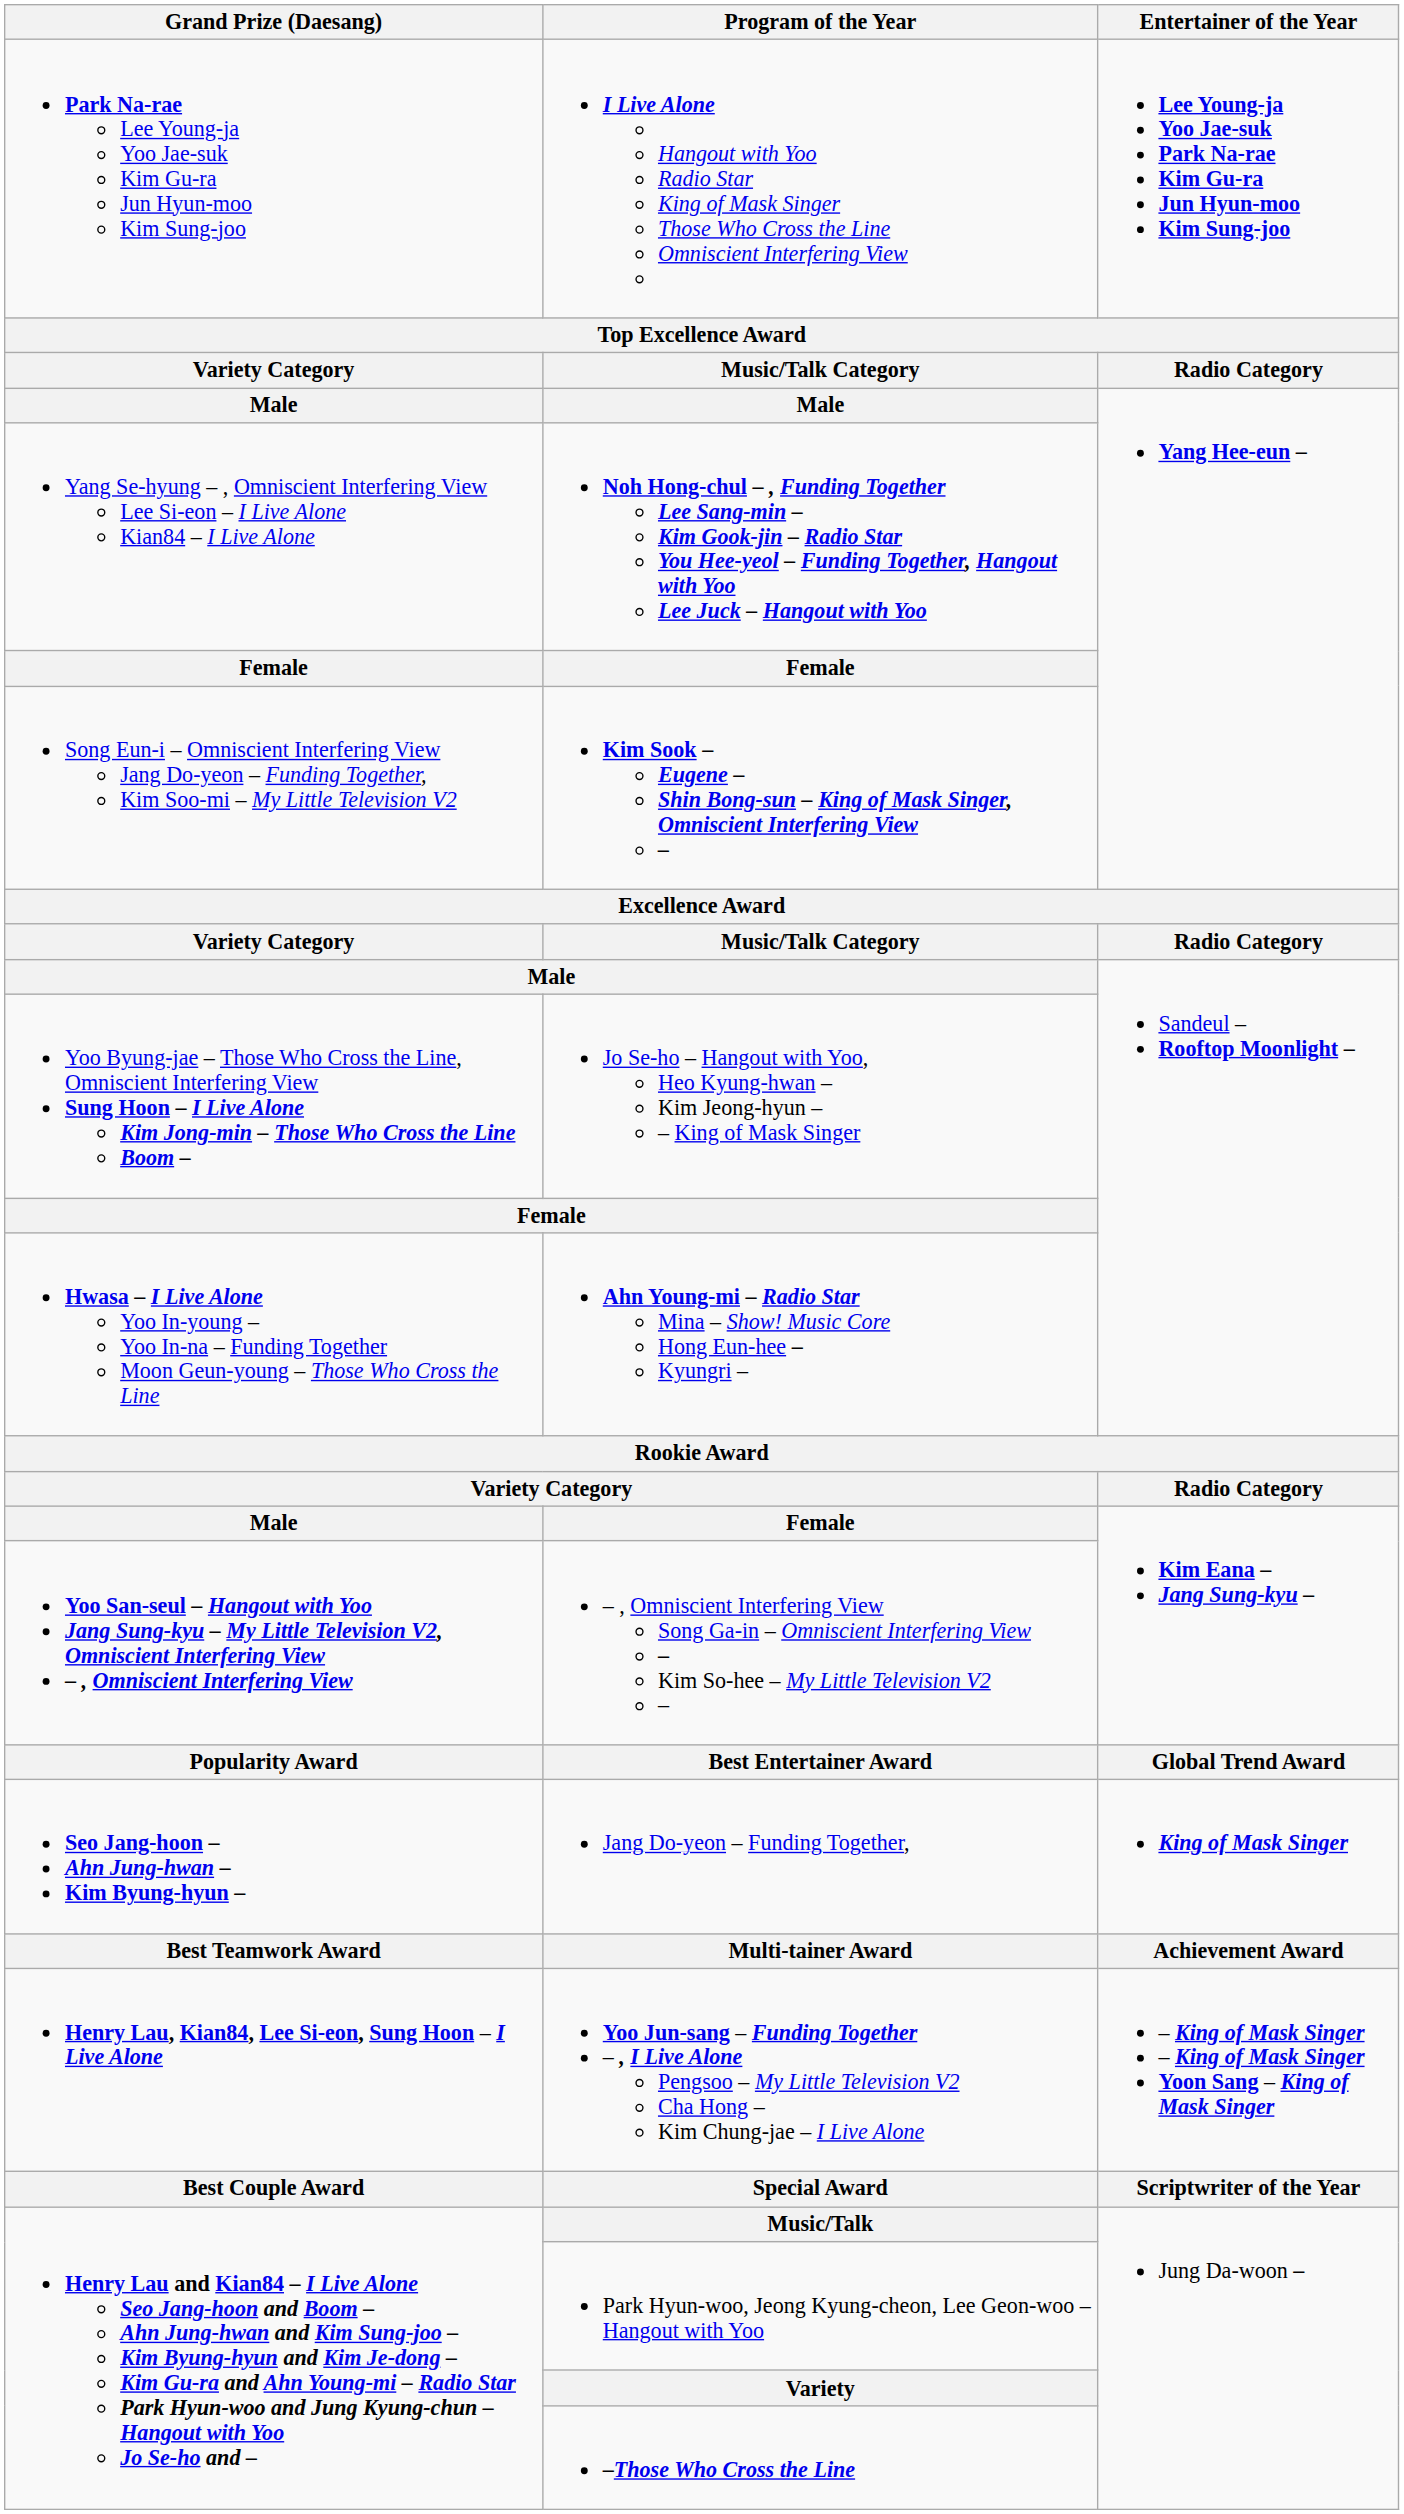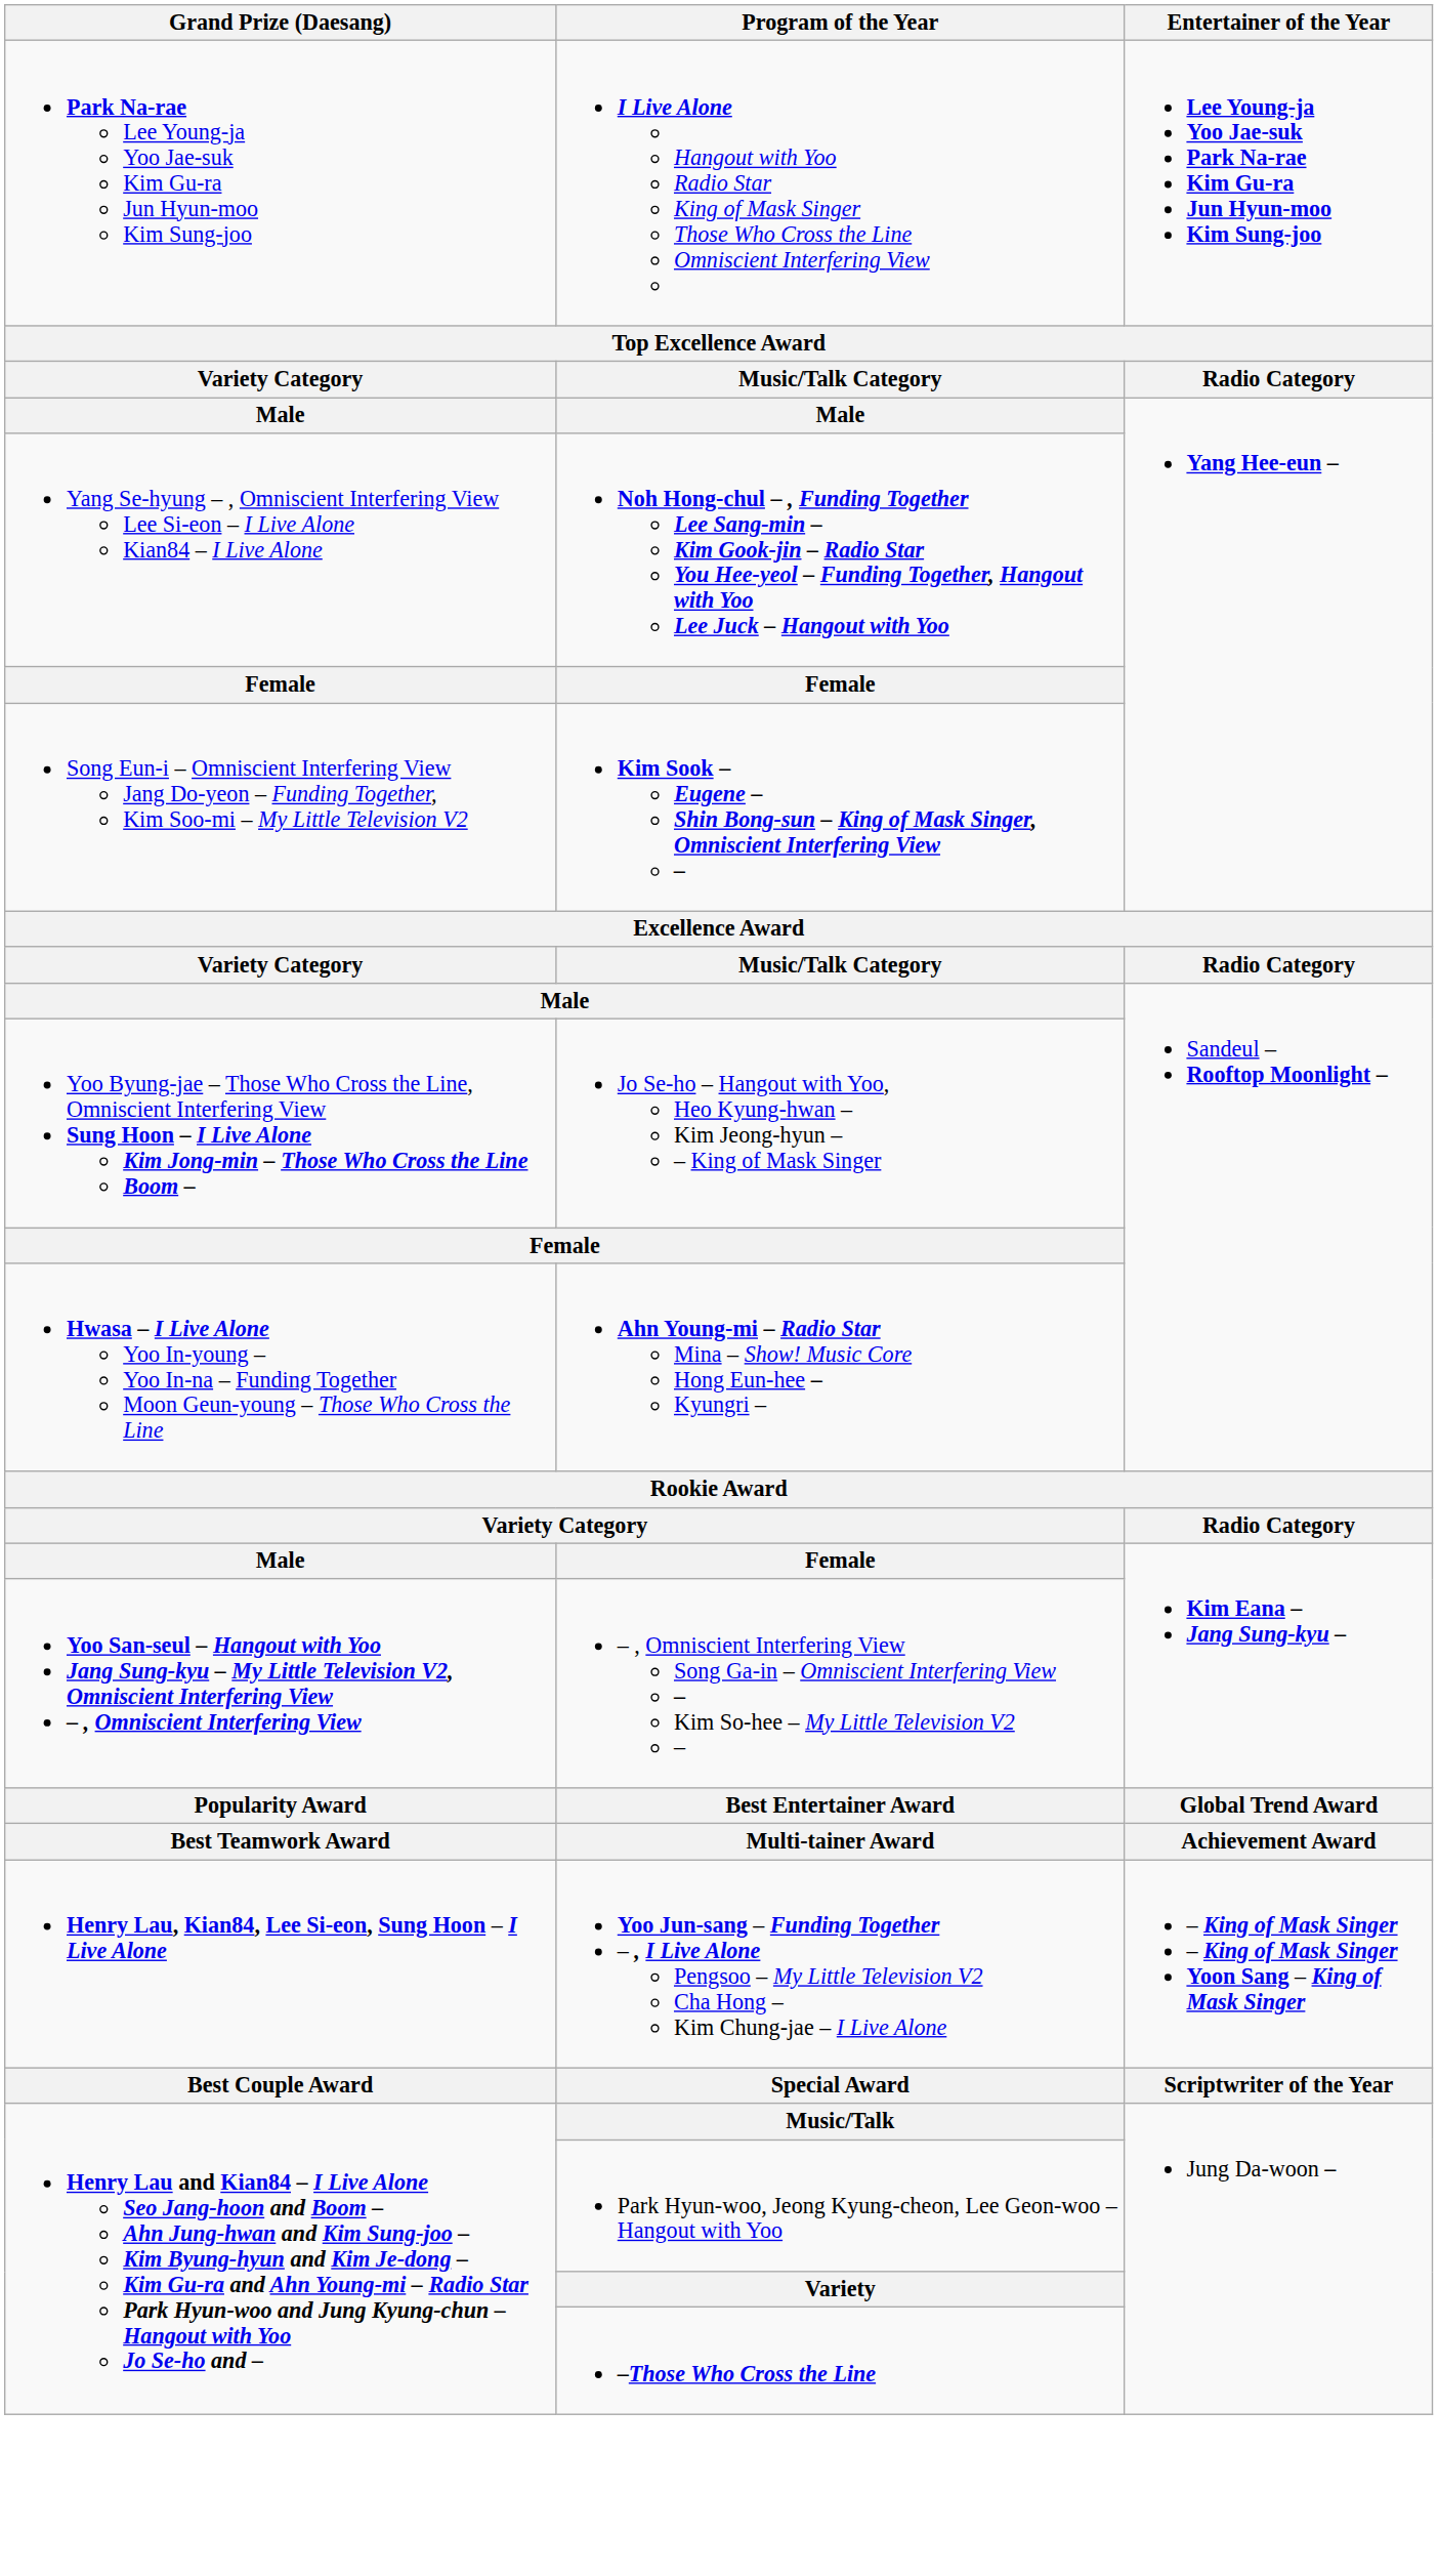 <table class="wikitable" style="width:80%;">
 <tr>
 <th>Grand Prize (Daesang)</th>
 <th>Program of the Year</th>
 <th>Entertainer of the Year</th>
 </tr>
 <tr>
 <td valign="top"><br><ul><li><strong><a href='#'>Park Na-rae</a></strong><ul><li><a href='#'>Lee Young-ja</a></li><li><a href='#'>Yoo Jae-suk</a></li><li><a href='#'>Kim Gu-ra</a></li><li><a href='#'>Jun Hyun-moo</a></li><li><a href='#'>Kim Sung-joo</a></li></ul></li></ul></td>
 <td valign="top"><br><ul><li><strong><em><a href='#'>I Live Alone</a></em></strong><ul><li><em></em></li><li><em><a href='#'>Hangout with Yoo</a></em></li><li><em><a href='#'>Radio Star</a></em></li><li><em><a href='#'>King of Mask Singer</a></em></li><li><em><a href='#'>Those Who Cross the Line</a></em></li><li><em><a href='#'>Omniscient Interfering View</a></em></li><li><em></em></li></ul></li></ul></td>
 <td valign="top"><br><ul><li><strong><a href='#'>Lee Young-ja</a></strong></li><li><strong><a href='#'>Yoo Jae-suk</a></strong></li><li><strong><a href='#'>Park Na-rae</a></strong></li><li><strong><a href='#'>Kim Gu-ra</a></strong></li><li><strong><a href='#'>Jun Hyun-moo</a></strong></li><li><strong><a href='#'>Kim Sung-joo</a></strong></li></ul></td>
 </tr>
 <tr>
 <th colspan=3>Top Excellence Award</th>
 </tr>
 <tr>
 <th>Variety Category</th>
 <th>Music/Talk Category</th>
 <th>Radio Category</th>
 </tr>
 <tr>
 <th>Male</th>
 <th valign="top">Male</th>
 <td rowspan=4 valign="top"><br><ul><li><strong><a href='#'>Yang Hee-eun</a> – <em><strong><em></li></ul></td>
 </tr>
 <tr>
 <td valign="top"><br><ul><li></strong><a href='#'>Yang Se-hyung</a> – </em>, <a href='#'>Omniscient Interfering View</a></em></strong><ul><li><a href='#'>Lee Si-eon</a> – <a href='#'><em>I Live Alone</em></a></li><li><a href='#'>Kian84</a> – <a href='#'><em>I Live Alone</em></a></li></ul></li></ul></td>
 <td><br><ul><li><strong><a href='#'>Noh Hong-chul</a> – <em>, <a href='#'>Funding Together</a><strong><em><ul><li><a href='#'>Lee Sang-min</a> – </em><em></li><li><a href='#'>Kim Gook-jin</a> – <a href='#'></em>Radio Star<em></a></li><li><a href='#'>You Hee-yeol</a> – </em><a href='#'>Funding Together</a>, <a href='#'>Hangout with Yoo</a><em></li><li><a href='#'>Lee Juck</a> – </em><a href='#'>Hangout with Yoo</a><em></li></ul></li></ul></td>
 </tr>
 <tr>
 <th>Female</th>
 <th>Female</th>
 </tr>
 <tr>
 <td valign="top"><br><ul><li></strong><a href='#'>Song Eun-i</a> – </em><a href='#'>Omniscient Interfering View</a></em></strong><ul><li><a href='#'>Jang Do-yeon</a> – <em><a href='#'>Funding Together</a>, </em></li><li><a href='#'>Kim Soo-mi</a> – <em><a href='#'>My Little Television V2</a></em></li></ul></li></ul></td>
 <td><br><ul><li><strong><a href='#'>Kim Sook</a> – <em><strong><em><ul><li><a href='#'>Eugene</a> – </em><em></li><li><a href='#'>Shin Bong-sun</a> – </em><a href='#'>King of Mask Singer</a><em>, </em><a href='#'>Omniscient Interfering View</a><em></li><li> – </em><em></li></ul></li></ul></td>
 </tr>
 <tr>
 <th colspan=3>Excellence Award</th>
 </tr>
 <tr>
 <th>Variety Category</th>
 <th>Music/Talk Category</th>
 <th>Radio Category</th>
 </tr>
 <tr>
 <th colspan=2>Male</th>
 <td rowspan="4" valign="top"><br><ul><li></strong><a href='#'>Sandeul</a> – </em></em></strong></li><li><strong><a href='#'>Rooftop Moonlight</a> – <em><strong><em></li></ul></td>
 </tr>
 <tr>
 <td valign="top"><br><ul><li></strong><a href='#'>Yoo Byung-jae</a> – </em><a href='#'>Those Who Cross the Line</a>, <a href='#'>Omniscient Interfering View</a></em></strong></li><li><strong><a href='#'>Sung Hoon</a> – <em><a href='#'>I Live Alone</a><strong><em><ul><li><a href='#'>Kim Jong-min</a> – </em><a href='#'>Those Who Cross the Line</a><em></li><li><a href='#'>Boom</a> – </em><em></li></ul></li></ul></td>
 <td valign="top"><br><ul><li></strong><a href='#'>Jo Se-ho</a> – </em><a href='#'>Hangout with Yoo</a>, </em></strong><ul><li><a href='#'>Heo Kyung-hwan</a> – <em></em></li><li>Kim Jeong-hyun – </li><li> – <a href='#'>King of Mask Singer</a></li></ul></li></ul></td>
 </tr>
 <tr>
 <th colspan=2>Female</th>
 </tr>
 <tr>
 <td valign="top"><br><ul><li><strong><a href='#'>Hwasa</a> – <a href='#'><em>I Live Alone</em></a></strong><ul><li><a href='#'>Yoo In-young</a> – <em></em></li><li><a href='#'>Yoo In-na</a> – <a href='#'>Funding Together</a></li><li><a href='#'>Moon Geun-young</a> – <em><a href='#'>Those Who Cross the Line</a></em></li></ul></li></ul></td>
 <td valign="top"><br><ul><li><strong><a href='#'>Ahn Young-mi</a> – <a href='#'><em>Radio Star</em></a></strong><ul><li><a href='#'>Mina</a> – <em><a href='#'>Show! Music Core</a></em></li><li><a href='#'>Hong Eun-hee</a> <strong>–</strong> <em></em></li><li><a href='#'>Kyungri</a> – </li></ul></li></ul></td>
 </tr>
 <tr>
 <th colspan=3>Rookie Award</th>
 </tr>
 <tr>
 <th colspan=2>Variety Category</th>
 <th>Radio Category</th>
 </tr>
 <tr>
 <th>Male</th>
 <th>Female</th>
 <td rowspan="2" valign="top"><br><ul><li><strong><a href='#'>Kim Eana</a> – <em><strong><em></li><li></strong><a href='#'>Jang Sung-kyu</a> – </em></em></strong></li></ul></td>
 </tr>
 <tr>
 <td valign="top"><br><ul><li><strong><a href='#'>Yoo San-seul</a> – <em><a href='#'>Hangout with Yoo</a><strong><em></li><li></strong><a href='#'>Jang Sung-kyu</a> – </em><a href='#'>My Little Television V2</a>, <a href='#'>Omniscient Interfering View</a></em></strong></li><li><strong> – <em>, <a href='#'>Omniscient Interfering View</a><strong><em></li></ul></td>
 <td valign="top"><br><ul><li></strong> – </em>, <a href='#'>Omniscient Interfering View</a></em></strong><ul><li><a href='#'>Song Ga-in</a> – <em><a href='#'>Omniscient Interfering View</a></em></li><li> <strong>–</strong> <em></em></li><li>Kim So-hee – <em><a href='#'>My Little Television V2</a></em></li><li> – <em></em></li></ul></li></ul></td>
 </tr>
 <tr>
 <th>Popularity Award</th>
 <th>Best Entertainer Award</th>
 <th>Global Trend Award</th>
 </tr>
 <tr>
-<td valign="top"><br><ul><li><strong><a href='#'>Seo Jang-hoon</a> – <em><strong><em></li><li></strong><a href='#'>Ahn Jung-hwan</a> – </em></em></strong></li><li><strong><a href='#'>Kim Byung-hyun</a> – <em><strong><em></li></ul></td>
-<td valign="top"><br><ul><li></strong><a href='#'>Jang Do-yeon</a> – </em><a href='#'>Funding Together</a>, </em></strong></li></ul></td>
-<td valign="top"><br><ul><li><strong><em><a href='#'>King of Mask Singer</a></em></strong></li></ul></td>
-</tr>
-<tr>
 <th>Best Teamwork Award</th>
 <th>Multi-tainer Award</th>
 <th>Achievement Award</th>
 </tr>
 <tr>
 <td valign="top"><br><ul><li><strong><a href='#'>Henry Lau</a>, <a href='#'>Kian84</a>, <a href='#'>Lee Si-eon</a>, <a href='#'>Sung Hoon</a></strong> – <strong><em><a href='#'>I Live Alone</a></em></strong></li></ul></td>
 <td valign="top"><br><ul><li><strong><a href='#'>Yoo Jun-sang</a></strong> – <strong><em><a href='#'>Funding Together</a></em></strong></li><li><strong></strong> – <strong><em>, <a href='#'>I Live Alone</a></em></strong><ul><li><a href='#'>Pengsoo</a> – <em><a href='#'>My Little Television V2</a></em></li><li><a href='#'>Cha Hong</a> – <em></em></li><li>Kim Chung-jae – <em><a href='#'>I Live Alone</a></em></li></ul></li></ul></td>
 <td valign="top"><br><ul><li><strong></strong> – <strong><em><a href='#'>King of Mask Singer</a></em></strong></li><li><strong></strong> – <strong><em><a href='#'>King of Mask Singer</a></em></strong></li><li><strong><a href='#'>Yoon Sang</a></strong> – <strong><em><a href='#'>King of Mask Singer</a></em></strong></li></ul></td>
 </tr>
 <tr>
 <th>Best Couple Award</th>
 <th>Special Award</th>
 <th>Scriptwriter of the Year</th>
 </tr>
 <tr>
 <td rowspan=4><br><ul><li><strong><a href='#'>Henry Lau</a> and <a href='#'>Kian84</a> – <em><a href='#'>I Live Alone</a><strong><em><ul><li><a href='#'>Seo Jang-hoon</a> and <a href='#'>Boom</a> – </em><em></li><li><a href='#'>Ahn Jung-hwan</a> and <a href='#'>Kim Sung-joo</a> – </em><em></li><li><a href='#'>Kim Byung-hyun</a> and <a href='#'>Kim Je-dong</a> – </em><em></li><li><a href='#'>Kim Gu-ra</a> and <a href='#'>Ahn Young-mi</a> – </em><a href='#'>Radio Star</a><em></li><li>Park Hyun-woo and Jung Kyung-chun – </em><a href='#'>Hangout with Yoo</a><em></li><li><a href='#'>Jo Se-ho</a> and  – </em><em></li></ul></li></ul></td>
 <th></strong>Music/Talk<strong></th>
 <td rowspan=4 valign="top"><br><ul><li></strong>Jung Da-woon<strong> – </em></strong><strong><em></li></ul></td>
 </tr>
 <tr>
 <td valign="top"><br><ul><li></strong>Park Hyun-woo, Jeong Kyung-cheon, Lee Geon-woo – </em><a href='#'>Hangout with Yoo</a></em></strong></li></ul></td>
 </tr>
 <tr>
 <th><strong>Variety</strong></th>
 </tr>
 <tr>
 <td valign="top"><br><ul><li><strong> –<em><a href='#'>Those Who Cross the Line</a><strong><em></li></ul></td>
 </tr>
 </table>
